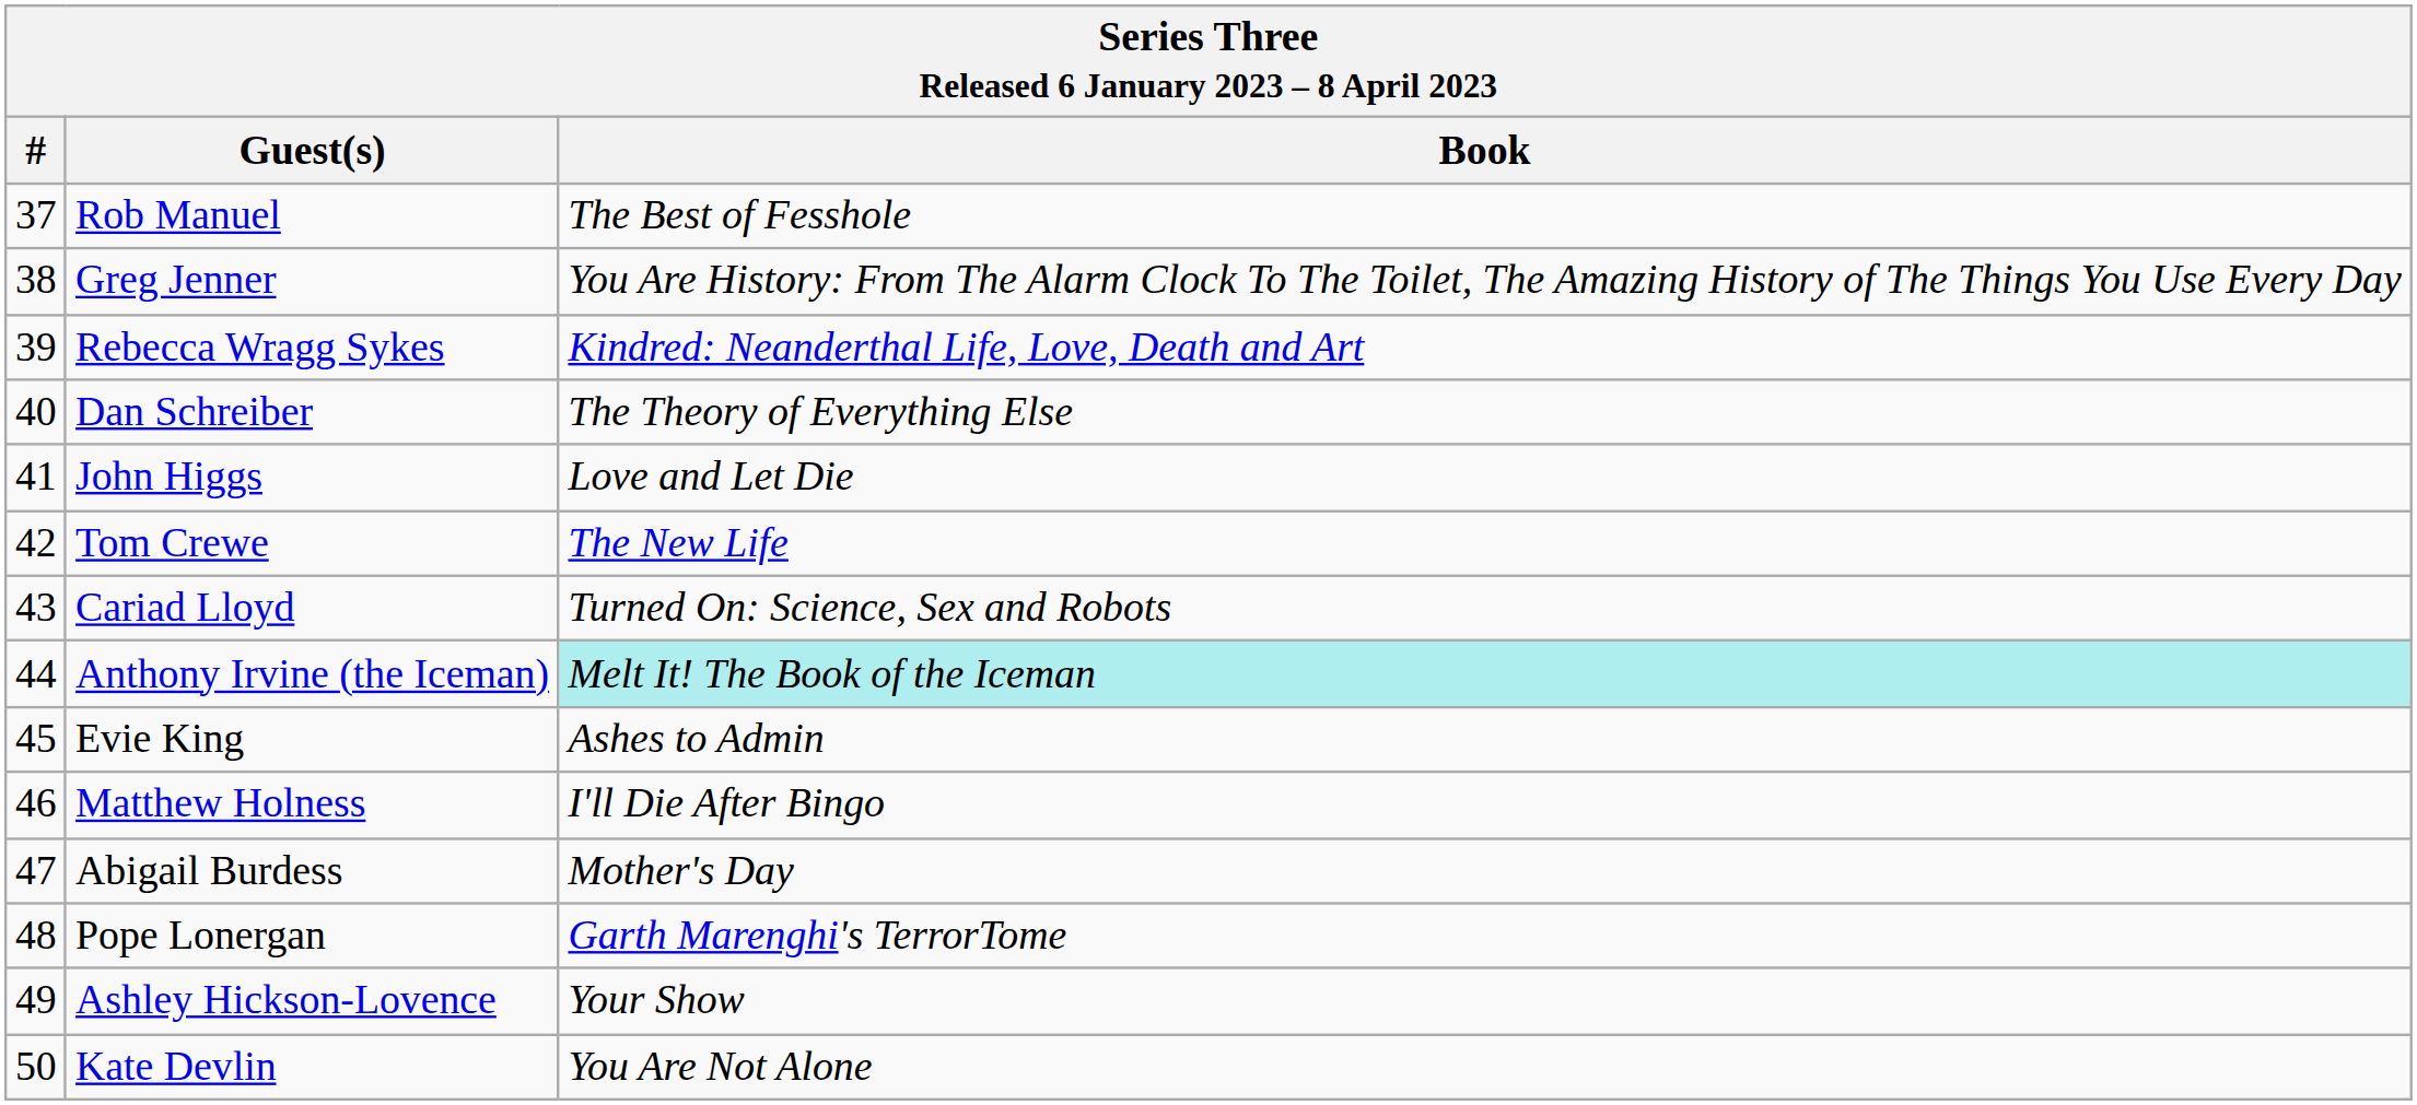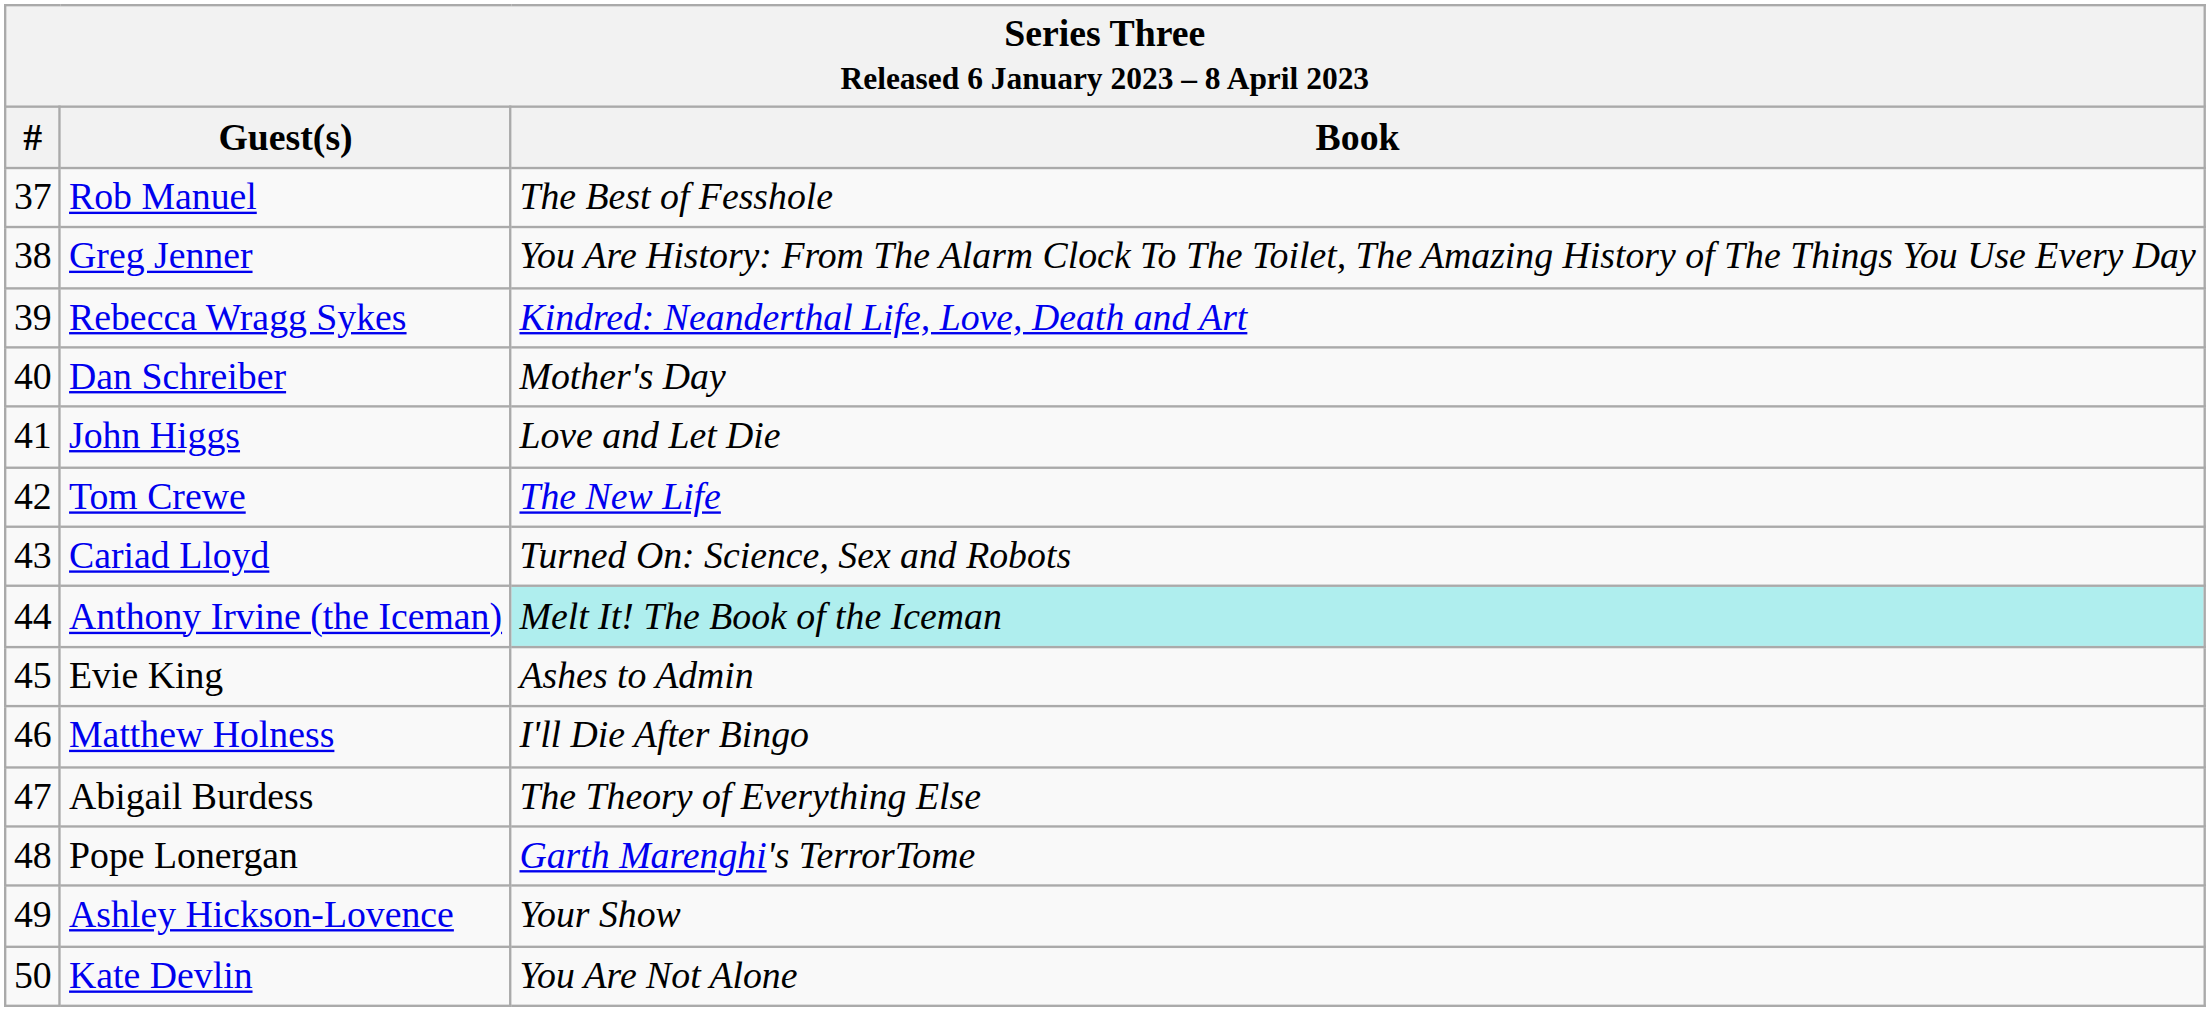 <table class="wikitable">
 <tr>
 <th colspan="3">Series Three<br><small>Released 6 January 2023 – 8 April 2023</small></th>
 </tr>
 <tr>
 <th>#</th>
 <th>Guest(s)</th>
 <th>Book</th>
 </tr>
 <tr>
 <td>37</td>
 <td><a href='#'>Rob Manuel</a></td>
 <td><em>The Best of Fesshole</em></td>
 </tr>
 <tr>
 <td>38</td>
 <td><a href='#'>Greg Jenner</a></td>
 <td><em>You Are History: From The Alarm Clock To The Toilet, The Amazing History of The Things You Use Every Day</em></td>
 </tr>
 <tr>
 <td>39</td>
 <td><a href='#'>Rebecca Wragg Sykes</a></td>
 <td><em><a href='#'>Kindred: Neanderthal Life, Love, Death and Art</a></em></td>
 </tr>
 <tr>
 <td>40</td>
 <td><a href='#'>Dan Schreiber</a></td>
-<td><em>The Theory of Everything Else</em></td>
+<td><em>Mother's Day</em></td>
 </tr>
 <tr>
 <td>41</td>
 <td><a href='#'>John Higgs</a></td>
 <td><em>Love and Let Die</em></td>
 </tr>
 <tr>
 <td>42</td>
 <td><a href='#'>Tom Crewe</a></td>
 <td><em><a href='#'>The New Life</a></em></td>
 </tr>
 <tr>
 <td>43</td>
 <td><a href='#'>Cariad Lloyd</a></td>
 <td><em>Turned On: Science, Sex and Robots</em></td>
 </tr>
 <tr>
 <td>44</td>
 <td><a href='#'>Anthony Irvine (the Iceman)</a></td>
 <td style="background: paleturquoise;"><em>Melt It! The Book of the Iceman</em></td>
 </tr>
 <tr>
 <td>45</td>
 <td>Evie King</td>
 <td><em>Ashes to Admin</em></td>
 </tr>
 <tr>
 <td>46</td>
 <td><a href='#'>Matthew Holness</a></td>
 <td><em>I'll Die After Bingo</em></td>
 </tr>
 <tr>
 <td>47</td>
 <td>Abigail Burdess</td>
-<td><em>Mother's Day</em></td>
+<td><em>The Theory of Everything Else</em></td>
 </tr>
 <tr>
 <td>48</td>
 <td>Pope Lonergan</td>
 <td><em><a href='#'>Garth Marenghi</a>'s TerrorTome</em></td>
 </tr>
 <tr>
 <td>49</td>
 <td><a href='#'>Ashley Hickson-Lovence</a></td>
 <td><em>Your Show</em></td>
 </tr>
 <tr>
 <td>50</td>
 <td><a href='#'>Kate Devlin</a></td>
 <td><em>You Are Not Alone</em></td>
 </tr>
 </table>
